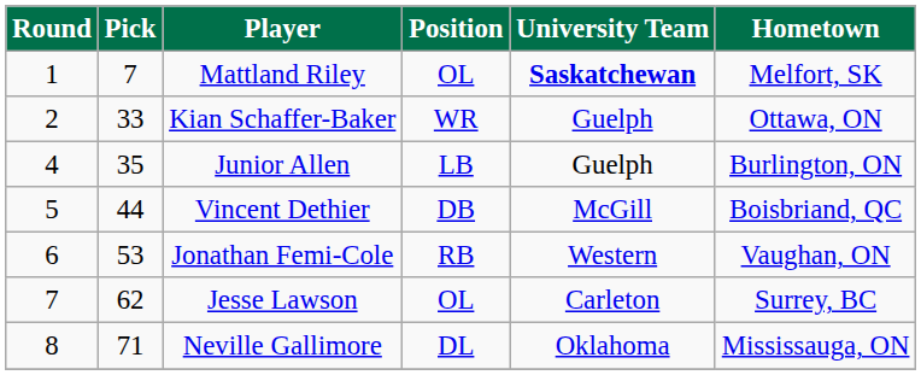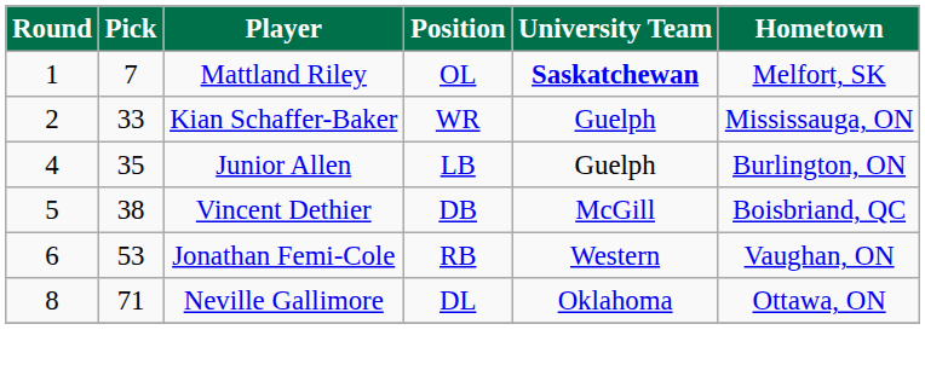 <table class="wikitable" style="font-size: 95%;">
 <tr>
 <th style="background:#00704A;color:White;">Round</th>
 <th style="background:#00704A;color:White;">Pick</th>
 <th style="background:#00704A;color:White;">Player</th>
 <th style="background:#00704A;color:White;">Position</th>
 <th style="background:#00704A;color:White;">University Team</th>
 <th style="background:#00704A;color:White;">Hometown</th>
 </tr>
 <tr align="center">
 <td>1</td>
 <td>7</td>
 <td><a href='#'>Mattland Riley</a></td>
 <td><a href='#'>OL</a></td>
 <td><strong><a href='#'>Saskatchewan</a></strong></td>
 <td><a href='#'>Melfort, SK</a></td>
 </tr>
 <tr align="center">
 <td>2</td>
 <td>33</td>
 <td><a href='#'>Kian Schaffer-Baker</a></td>
 <td><a href='#'>WR</a></td>
 <td><a href='#'>Guelph</a></td>
-<td><a href='#'>Ottawa, ON</a></td>
+<td><a href='#'>Mississauga, ON</a></td>
 </tr>
 <tr align="center">
 <td>4</td>
 <td>35</td>
 <td><a href='#'>Junior Allen</a></td>
 <td><a href='#'>LB</a></td>
 <td>Guelph</td>
 <td><a href='#'>Burlington, ON</a></td>
 </tr>
 <tr align="center">
 <td>5</td>
-<td>44</td>
+<td>38</td>
 <td><a href='#'>Vincent Dethier</a></td>
 <td><a href='#'>DB</a></td>
 <td><a href='#'>McGill</a></td>
 <td><a href='#'>Boisbriand, QC</a></td>
 </tr>
 <tr align="center">
 <td>6</td>
 <td>53</td>
 <td><a href='#'>Jonathan Femi-Cole</a></td>
 <td><a href='#'>RB</a></td>
 <td><a href='#'>Western</a></td>
 <td><a href='#'>Vaughan, ON</a></td>
 </tr>
 <tr align="center">
-<td>7</td>
-<td>62</td>
-<td><a href='#'>Jesse Lawson</a></td>
-<td><a href='#'>OL</a></td>
-<td><a href='#'>Carleton</a></td>
-<td><a href='#'>Surrey, BC</a></td>
-</tr>
-<tr align="center">
 <td>8</td>
 <td>71</td>
 <td><a href='#'>Neville Gallimore</a></td>
 <td><a href='#'>DL</a></td>
 <td><a href='#'>Oklahoma</a></td>
-<td><a href='#'>Mississauga, ON</a></td>
+<td><a href='#'>Ottawa, ON</a></td>
 </tr>
 <tr>
 </tr>
 </table>
